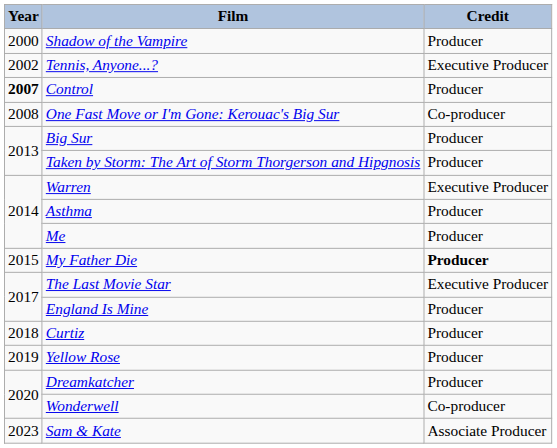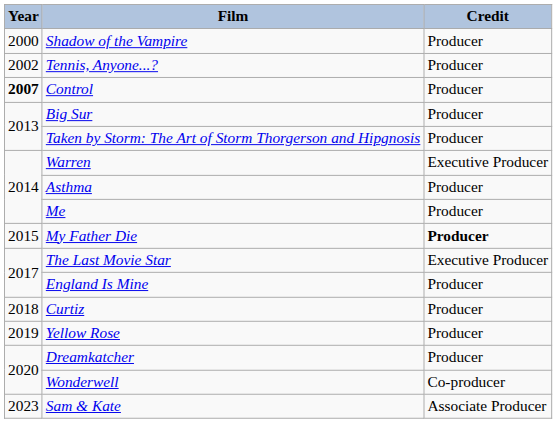 <table class="wikitable" background: #f9f9f9;>
 <tr align="center">
 <th style="background:#B0C4DE;">Year</th>
 <th style="background:#B0C4DE;">Film</th>
 <th style="background:#B0C4DE;">Credit</th>
 </tr>
 <tr>
 <td>2000</td>
 <td><em><a href='#'>Shadow of the Vampire</a></em></td>
 <td>Producer</td>
 </tr>
 <tr>
 <td>2002</td>
 <td><em><a href='#'>Tennis, Anyone...?</a></em></td>
-<td>Executive Producer</td>
+<td>Producer</td>
 </tr>
 <tr>
 <td><strong>2007</strong></td>
 <td><em><a href='#'>Control</a></em></td>
 <td>Producer</td>
-</tr>
-<tr>
-<td>2008</td>
-<td><em><a href='#'>One Fast Move or I'm Gone: Kerouac's Big Sur</a></em></td>
-<td>Co-producer</td>
 </tr>
 <tr>
 <td rowspan=2>2013</td>
 <td><em><a href='#'>Big Sur</a></em></td>
 <td>Producer</td>
 </tr>
 <tr>
 <td><em><a href='#'>Taken by Storm: The Art of Storm Thorgerson and Hipgnosis</a></em></td>
 <td>Producer</td>
 </tr>
 <tr>
 <td rowspan=3>2014</td>
 <td><em><a href='#'>Warren</a></em></td>
 <td>Executive Producer</td>
 </tr>
 <tr>
 <td><em><a href='#'>Asthma</a></em></td>
 <td>Producer</td>
 </tr>
 <tr>
 <td><em><a href='#'>Me</a></em></td>
 <td>Producer</td>
 </tr>
 <tr>
 <td>2015</td>
 <td><em><a href='#'>My Father Die</a></em></td>
 <td><strong>Producer</strong></td>
 </tr>
 <tr>
 <td rowspan=2>2017</td>
 <td><em><a href='#'>The Last Movie Star</a></em></td>
 <td>Executive Producer</td>
 </tr>
 <tr>
 <td><em><a href='#'>England Is Mine</a></em></td>
 <td>Producer</td>
 </tr>
 <tr>
 <td>2018</td>
 <td><em><a href='#'>Curtiz</a></em></td>
 <td>Producer</td>
 </tr>
 <tr>
 <td>2019</td>
 <td><em><a href='#'>Yellow Rose</a></em></td>
 <td>Producer</td>
 </tr>
 <tr>
 <td rowspan=2>2020</td>
 <td><em><a href='#'>Dreamkatcher</a></em></td>
 <td>Producer</td>
 </tr>
 <tr>
 <td><em><a href='#'>Wonderwell</a></em></td>
 <td>Co-producer</td>
 </tr>
 <tr>
 <td>2023</td>
 <td><em><a href='#'>Sam & Kate</a></em></td>
 <td>Associate Producer</td>
 </tr>
 </table>
